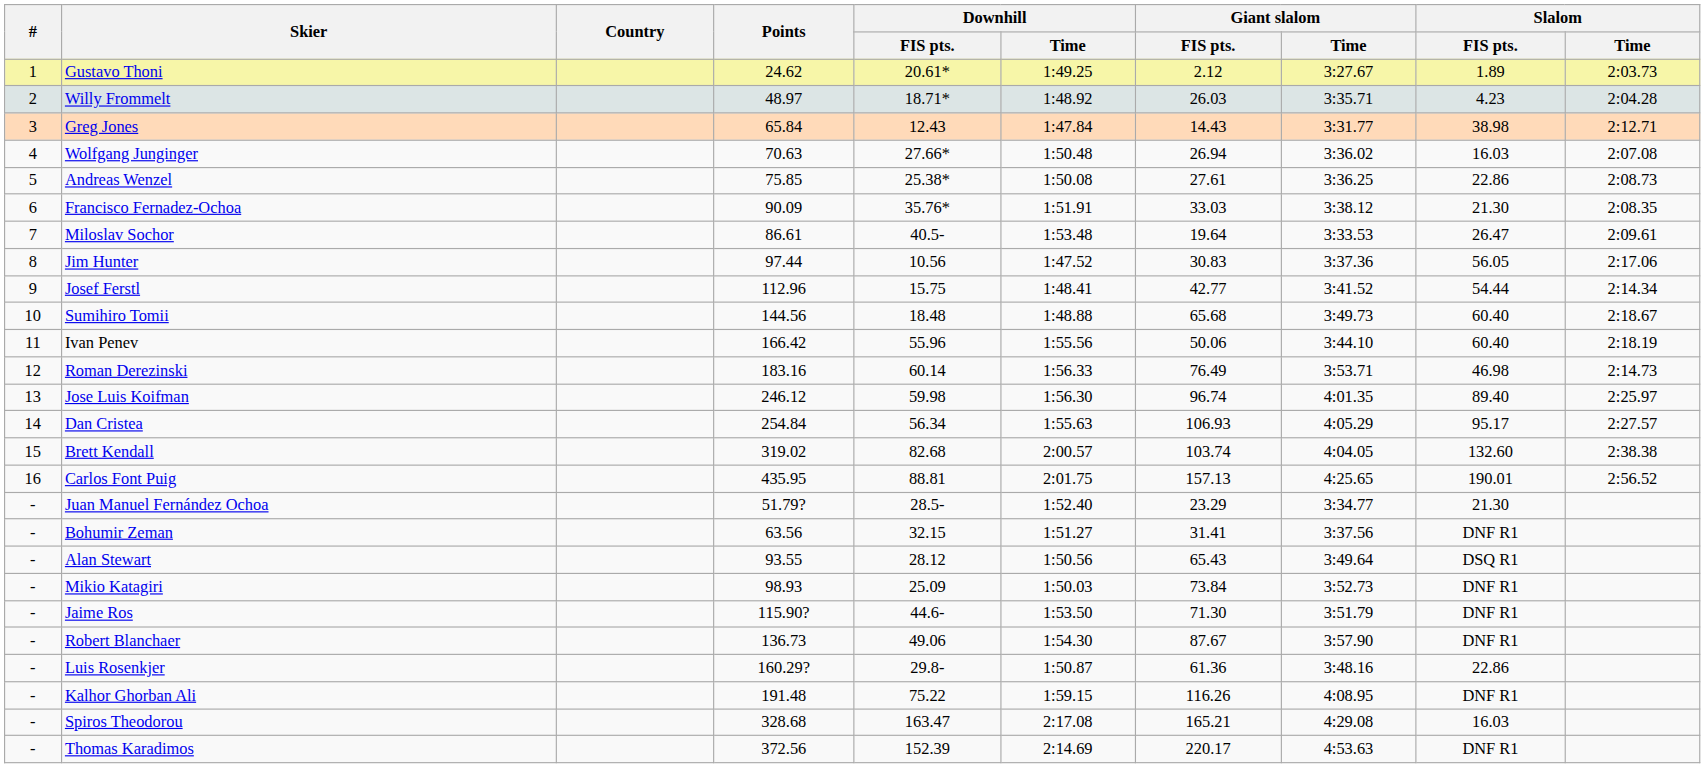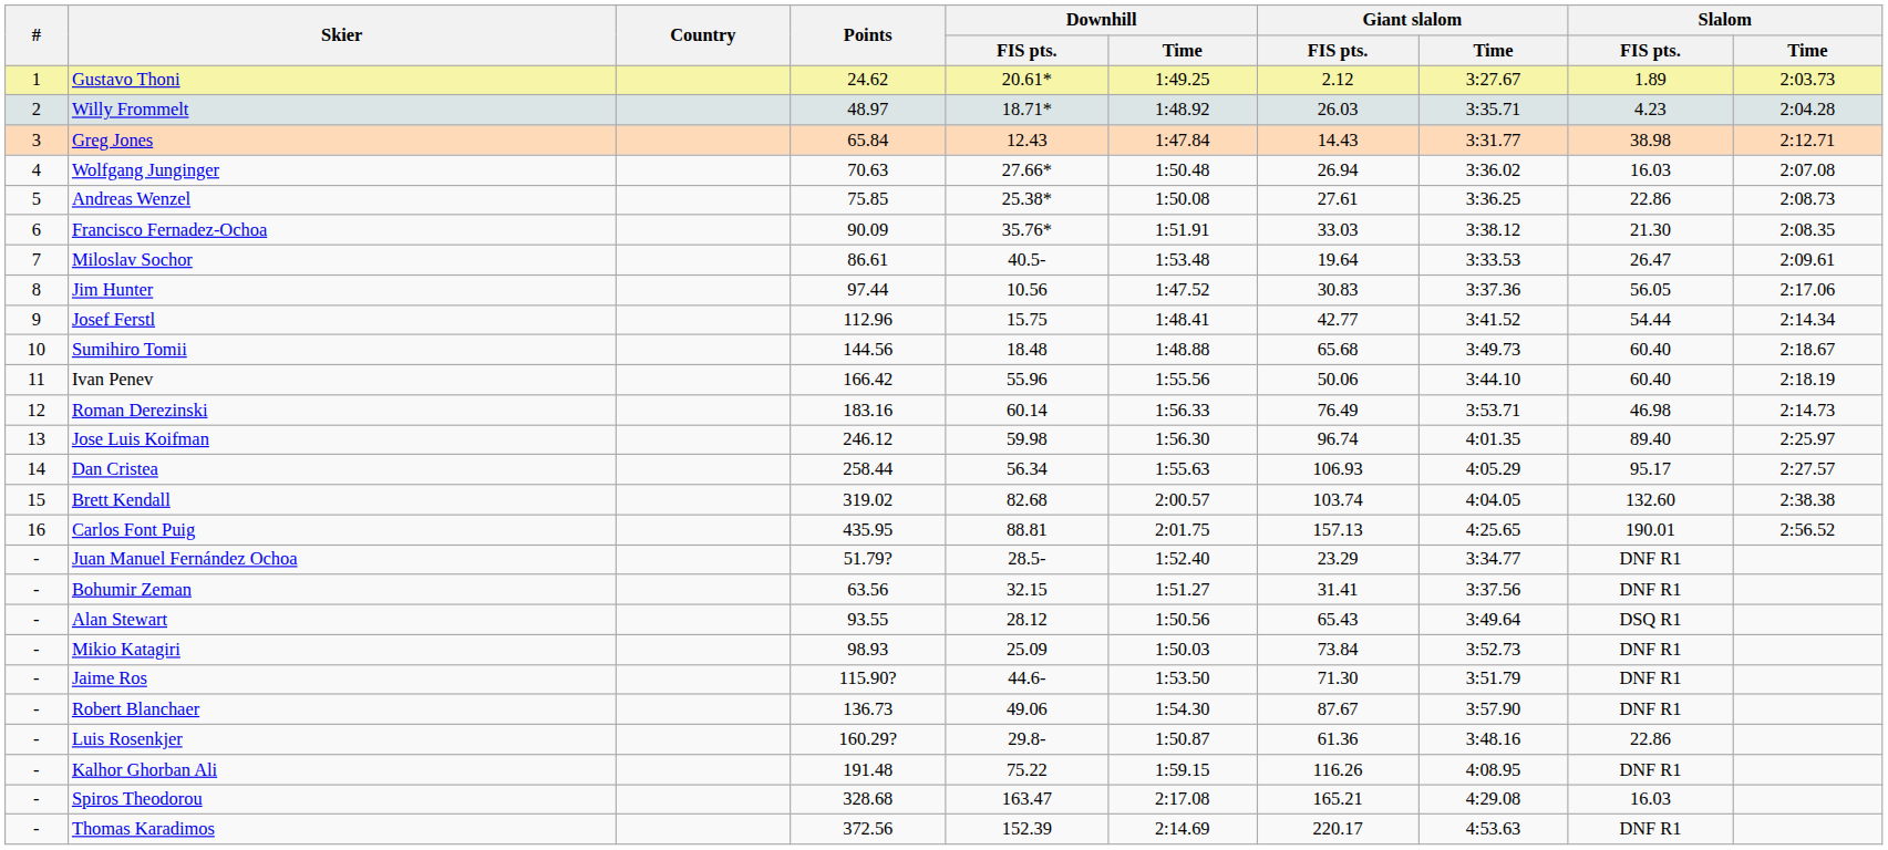 <table class="wikitable sortable" width=75% style="font-size:90%; text-align:center;">
 <tr>
 <th rowspan=2>#</th>
 <th rowspan=2>Skier</th>
 <th rowspan=2>Country</th>
 <th rowspan=2>Points</th>
 <th colspan=2>Downhill</th>
 <th colspan=2>Giant slalom</th>
 <th colspan=2>Slalom</th>
 </tr>
 <tr>
 <th>FIS pts.</th>
 <th>Time</th>
 <th>FIS pts.</th>
 <th>Time</th>
 <th>FIS pts.</th>
 <th>Time</th>
 </tr>
 <tr bgcolor="#F7F6A8">
 <td>1</td>
 <td align=left><a href='#'>Gustavo Thoni</a></td>
 <td align=left></td>
 <td>24.62</td>
 <td>20.61*</td>
 <td>1:49.25</td>
 <td>2.12</td>
 <td>3:27.67</td>
 <td>1.89</td>
 <td>2:03.73</td>
 </tr>
 <tr bgcolor="#DCE5E5">
 <td>2</td>
 <td align=left><a href='#'>Willy Frommelt</a></td>
 <td align=left></td>
 <td>48.97</td>
 <td>18.71*</td>
 <td>1:48.92</td>
 <td>26.03</td>
 <td>3:35.71</td>
 <td>4.23</td>
 <td>2:04.28</td>
 </tr>
 <tr bgcolor="#FFDAB9">
 <td>3</td>
 <td align=left><a href='#'>Greg Jones</a></td>
 <td align=left></td>
 <td>65.84</td>
 <td>12.43</td>
 <td>1:47.84</td>
 <td>14.43</td>
 <td>3:31.77</td>
 <td>38.98</td>
 <td>2:12.71</td>
 </tr>
 <tr>
 <td>4</td>
 <td align=left><a href='#'>Wolfgang Junginger</a></td>
 <td align=left></td>
 <td>70.63</td>
 <td>27.66*</td>
 <td>1:50.48</td>
 <td>26.94</td>
 <td>3:36.02</td>
 <td>16.03</td>
 <td>2:07.08</td>
 </tr>
 <tr>
 <td>5</td>
 <td align=left><a href='#'>Andreas Wenzel</a></td>
 <td align=left></td>
 <td>75.85</td>
 <td>25.38*</td>
 <td>1:50.08</td>
 <td>27.61</td>
 <td>3:36.25</td>
 <td>22.86</td>
 <td>2:08.73</td>
 </tr>
 <tr>
 <td>6</td>
 <td align=left><a href='#'>Francisco Fernadez-Ochoa</a></td>
 <td align=left></td>
 <td>90.09</td>
 <td>35.76*</td>
 <td>1:51.91</td>
 <td>33.03</td>
 <td>3:38.12</td>
 <td>21.30</td>
 <td>2:08.35</td>
 </tr>
 <tr>
 <td>7</td>
 <td align=left><a href='#'>Miloslav Sochor</a></td>
 <td align=left></td>
 <td>86.61</td>
 <td>40.5-</td>
 <td>1:53.48</td>
 <td>19.64</td>
 <td>3:33.53</td>
 <td>26.47</td>
 <td>2:09.61</td>
 </tr>
 <tr>
 <td>8</td>
 <td align=left><a href='#'>Jim Hunter</a></td>
 <td align=left></td>
 <td>97.44</td>
 <td>10.56</td>
 <td>1:47.52</td>
 <td>30.83</td>
 <td>3:37.36</td>
 <td>56.05</td>
 <td>2:17.06</td>
 </tr>
 <tr>
 <td>9</td>
 <td align=left><a href='#'>Josef Ferstl</a></td>
 <td align=left></td>
 <td>112.96</td>
 <td>15.75</td>
 <td>1:48.41</td>
 <td>42.77</td>
 <td>3:41.52</td>
 <td>54.44</td>
 <td>2:14.34</td>
 </tr>
 <tr>
 <td>10</td>
 <td align=left><a href='#'>Sumihiro Tomii</a></td>
 <td align=left></td>
 <td>144.56</td>
 <td>18.48</td>
 <td>1:48.88</td>
 <td>65.68</td>
 <td>3:49.73</td>
 <td>60.40</td>
 <td>2:18.67</td>
 </tr>
 <tr>
 <td>11</td>
 <td align=left>Ivan Penev</td>
 <td align=left></td>
 <td>166.42</td>
 <td>55.96</td>
 <td>1:55.56</td>
 <td>50.06</td>
 <td>3:44.10</td>
 <td>60.40</td>
 <td>2:18.19</td>
 </tr>
 <tr>
 <td>12</td>
 <td align=left><a href='#'>Roman Derezinski</a></td>
 <td align=left></td>
 <td>183.16</td>
 <td>60.14</td>
 <td>1:56.33</td>
 <td>76.49</td>
 <td>3:53.71</td>
 <td>46.98</td>
 <td>2:14.73</td>
 </tr>
 <tr>
 <td>13</td>
 <td align=left><a href='#'>Jose Luis Koifman</a></td>
 <td align=left></td>
 <td>246.12</td>
 <td>59.98</td>
 <td>1:56.30</td>
 <td>96.74</td>
 <td>4:01.35</td>
 <td>89.40</td>
 <td>2:25.97</td>
 </tr>
 <tr>
 <td>14</td>
 <td align=left><a href='#'>Dan Cristea</a></td>
 <td align=left></td>
-<td>254.84</td>
+<td>258.44</td>
 <td>56.34</td>
 <td>1:55.63</td>
 <td>106.93</td>
 <td>4:05.29</td>
 <td>95.17</td>
 <td>2:27.57</td>
 </tr>
 <tr>
 <td>15</td>
 <td align=left><a href='#'>Brett Kendall</a></td>
 <td align=left></td>
 <td>319.02</td>
 <td>82.68</td>
 <td>2:00.57</td>
 <td>103.74</td>
 <td>4:04.05</td>
 <td>132.60</td>
 <td>2:38.38</td>
 </tr>
 <tr>
 <td>16</td>
 <td align=left><a href='#'>Carlos Font Puig</a></td>
 <td align=left></td>
 <td>435.95</td>
 <td>88.81</td>
 <td>2:01.75</td>
 <td>157.13</td>
 <td>4:25.65</td>
 <td>190.01</td>
 <td>2:56.52</td>
 </tr>
 <tr>
 <td>-</td>
 <td align=left><a href='#'>Juan Manuel Fernández Ochoa</a></td>
 <td align=left></td>
 <td>51.79?</td>
 <td>28.5-</td>
 <td>1:52.40</td>
 <td>23.29</td>
 <td>3:34.77</td>
-<td>21.30</td>
+<td>DNF R1</td>
 <td></td>
 </tr>
 <tr>
 <td>-</td>
 <td align=left><a href='#'>Bohumir Zeman</a></td>
 <td align=left></td>
 <td>63.56</td>
 <td>32.15</td>
 <td>1:51.27</td>
 <td>31.41</td>
 <td>3:37.56</td>
 <td>DNF R1</td>
 <td></td>
 </tr>
 <tr>
 <td>-</td>
 <td align=left><a href='#'>Alan Stewart</a></td>
 <td align=left></td>
 <td>93.55</td>
 <td>28.12</td>
 <td>1:50.56</td>
 <td>65.43</td>
 <td>3:49.64</td>
 <td>DSQ R1</td>
 <td></td>
 </tr>
 <tr>
 <td>-</td>
 <td align=left><a href='#'>Mikio Katagiri</a></td>
 <td align=left></td>
 <td>98.93</td>
 <td>25.09</td>
 <td>1:50.03</td>
 <td>73.84</td>
 <td>3:52.73</td>
 <td>DNF R1</td>
 <td></td>
 </tr>
 <tr>
 <td>-</td>
 <td align=left><a href='#'>Jaime Ros</a></td>
 <td align=left></td>
 <td>115.90?</td>
 <td>44.6-</td>
 <td>1:53.50</td>
 <td>71.30</td>
 <td>3:51.79</td>
 <td>DNF R1</td>
 <td></td>
 </tr>
 <tr>
 <td>-</td>
 <td align=left><a href='#'>Robert Blanchaer</a></td>
 <td align=left></td>
 <td>136.73</td>
 <td>49.06</td>
 <td>1:54.30</td>
 <td>87.67</td>
 <td>3:57.90</td>
 <td>DNF R1</td>
 <td></td>
 </tr>
 <tr>
 <td>-</td>
 <td align=left><a href='#'>Luis Rosenkjer</a></td>
 <td align=left></td>
 <td>160.29?</td>
 <td>29.8-</td>
 <td>1:50.87</td>
 <td>61.36</td>
 <td>3:48.16</td>
 <td>22.86</td>
 <td></td>
 </tr>
 <tr>
 <td>-</td>
 <td align=left><a href='#'>Kalhor Ghorban Ali</a></td>
 <td align=left></td>
 <td>191.48</td>
 <td>75.22</td>
 <td>1:59.15</td>
 <td>116.26</td>
 <td>4:08.95</td>
 <td>DNF R1</td>
 <td></td>
 </tr>
 <tr>
 <td>-</td>
 <td align=left><a href='#'>Spiros Theodorou</a></td>
 <td align=left></td>
 <td>328.68</td>
 <td>163.47</td>
 <td>2:17.08</td>
 <td>165.21</td>
 <td>4:29.08</td>
 <td>16.03</td>
 <td></td>
 </tr>
 <tr>
 <td>-</td>
 <td align=left><a href='#'>Thomas Karadimos</a></td>
 <td align=left></td>
 <td>372.56</td>
 <td>152.39</td>
 <td>2:14.69</td>
 <td>220.17</td>
 <td>4:53.63</td>
 <td>DNF R1</td>
 <td></td>
 </tr>
 </table>
